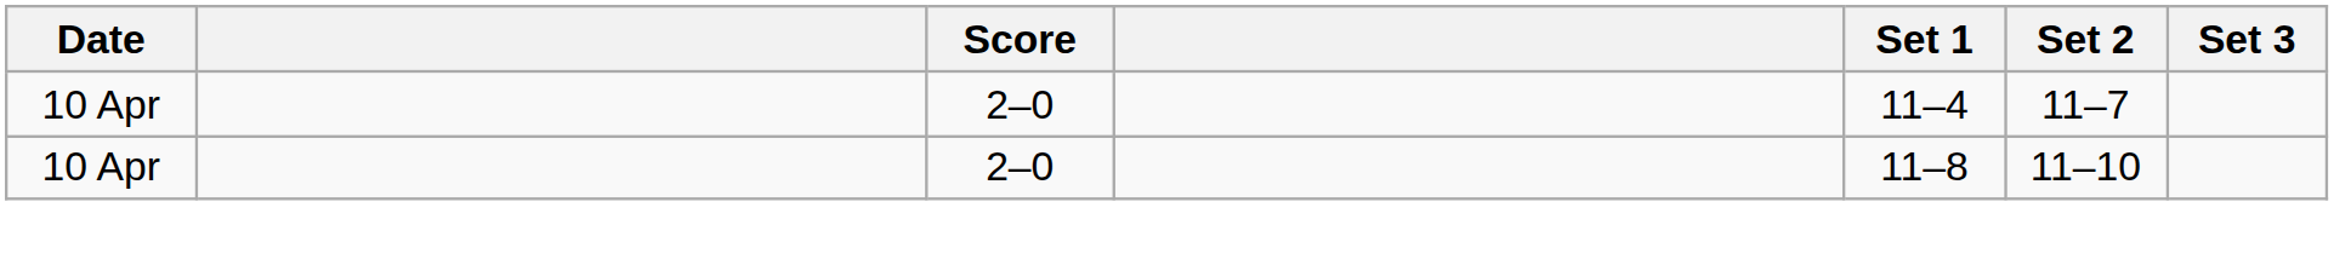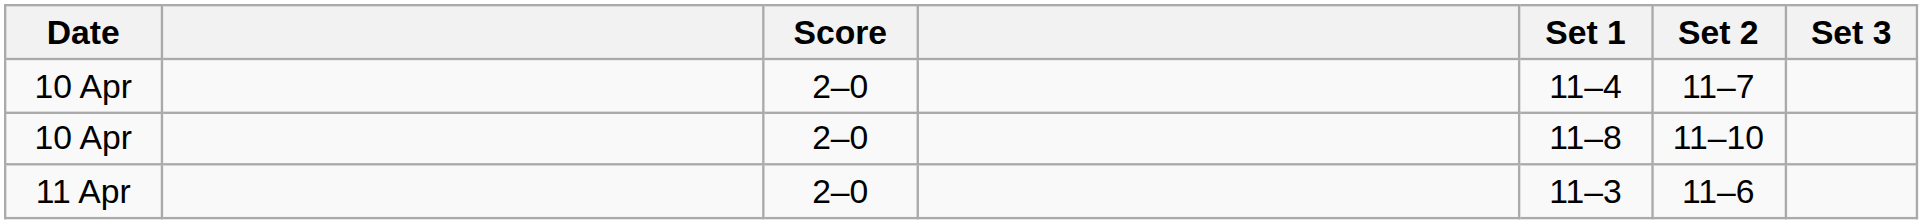 <table class="wikitable" style="text-align: center; font-size:90% ">
 <tr>
 <th width="60">Date</th>
 <th align="right" width="250"></th>
 <th width="60">Score</th>
 <th align="left" width="250"></th>
 <th width="50">Set 1</th>
 <th width="50">Set 2</th>
 <th width="50">Set 3</th>
 </tr>
 <tr>
 <td>10 Apr</td>
 <td align=left><strong><br></strong></td>
 <td align=center>2–0</td>
 <td align=left><br></td>
 <td>11–4</td>
 <td>11–7</td>
 <td></td>
 </tr>
 <tr>
 <td>10 Apr</td>
 <td align=left><strong><br></strong></td>
 <td align=center>2–0</td>
 <td align=left><br></td>
 <td>11–8</td>
 <td>11–10</td>
 <td></td>
 </tr>
+<tr>
+<td>11 Apr</td>
+<td align=left><strong><br></strong></td>
+<td align=center>2–0</td>
+<td align=left><br></td>
+<td>11–3</td>
+<td>11–6</td>
+<td></td>
+</tr>
 </table>
